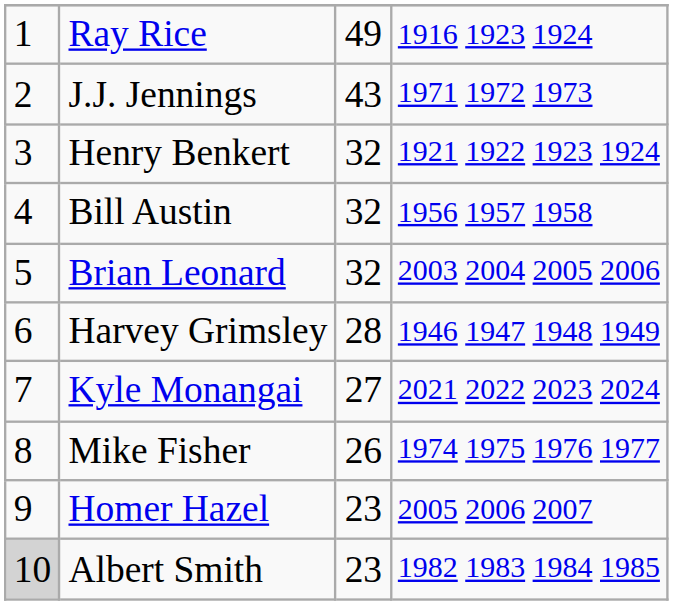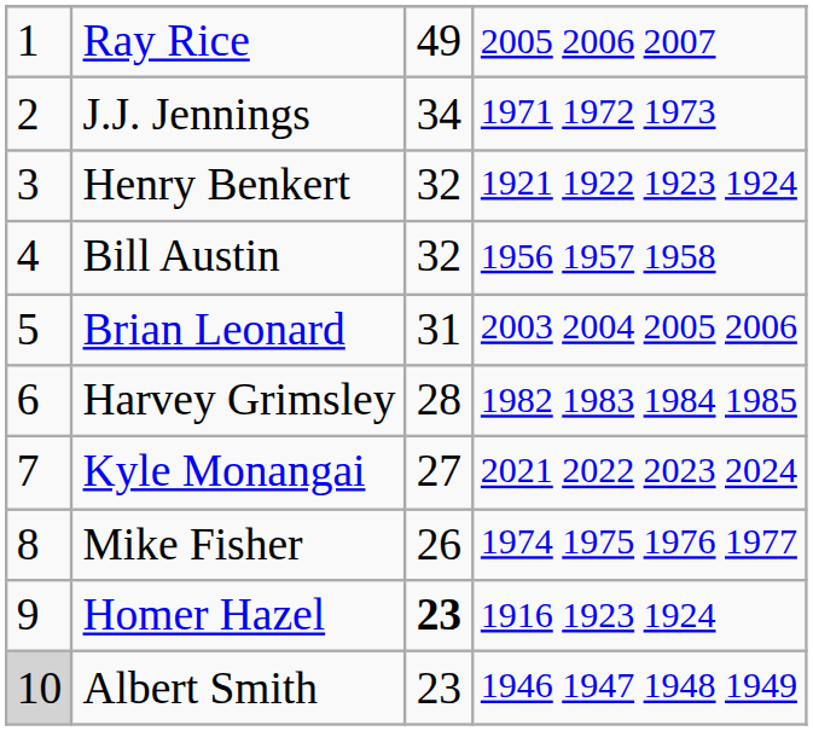 <table class="wikitable">
 <tr>
 </tr>
 <tr>
 <td>1</td>
 <td><a href='#'>Ray Rice</a></td>
 <td>49</td>
-<td style="font-size:80%;"><a href='#'>1916</a> <a href='#'>1923</a> <a href='#'>1924</a></td>
+<td style="font-size:80%;"><a href='#'>2005</a> <a href='#'>2006</a> <a href='#'>2007</a></td>
 </tr>
 <tr>
 <td>2</td>
 <td>J.J. Jennings</td>
-<td>43</td>
+<td>34</td>
 <td style="font-size:80%;"><a href='#'>1971</a> <a href='#'>1972</a> <a href='#'>1973</a></td>
 </tr>
 <tr>
 <td>3</td>
 <td>Henry Benkert</td>
 <td>32</td>
 <td style="font-size:80%;"><a href='#'>1921</a> <a href='#'>1922</a> <a href='#'>1923</a> <a href='#'>1924</a></td>
 </tr>
 <tr>
 <td>4</td>
 <td>Bill Austin</td>
 <td>32</td>
 <td style="font-size:80%;"><a href='#'>1956</a> <a href='#'>1957</a> <a href='#'>1958</a></td>
 </tr>
 <tr>
 <td>5</td>
 <td><a href='#'>Brian Leonard</a></td>
-<td>32</td>
+<td>31</td>
 <td style="font-size:80%;"><a href='#'>2003</a> <a href='#'>2004</a> <a href='#'>2005</a> <a href='#'>2006</a></td>
 </tr>
 <tr>
 <td>6</td>
 <td>Harvey Grimsley</td>
 <td>28</td>
-<td style="font-size:80%;"><a href='#'>1946</a> <a href='#'>1947</a> <a href='#'>1948</a> <a href='#'>1949</a></td>
+<td style="font-size:80%;"><a href='#'>1982</a> <a href='#'>1983</a> <a href='#'>1984</a> <a href='#'>1985</a></td>
 </tr>
 <tr>
 <td>7</td>
 <td><a href='#'>Kyle Monangai</a></td>
 <td>27</td>
 <td style="font-size:80%;"><a href='#'>2021</a> <a href='#'>2022</a> <a href='#'>2023</a> <a href='#'>2024</a></td>
 </tr>
 <tr>
 <td>8</td>
 <td>Mike Fisher</td>
 <td>26</td>
 <td style="font-size:80%;"><a href='#'>1974</a> <a href='#'>1975</a> <a href='#'>1976</a> <a href='#'>1977</a></td>
 </tr>
 <tr>
 <td>9</td>
 <td><a href='#'>Homer Hazel</a></td>
-<td>23</td>
-<td style="font-size:80%;"><a href='#'>2005</a> <a href='#'>2006</a> <a href='#'>2007</a></td>
+<td><strong>23</strong></td>
+<td style="font-size:80%;"><a href='#'>1916</a> <a href='#'>1923</a> <a href='#'>1924</a></td>
 </tr>
 <tr>
 <td style="background: lightgrey;">10</td>
 <td>Albert Smith</td>
 <td>23</td>
-<td style="font-size:80%;"><a href='#'>1982</a> <a href='#'>1983</a> <a href='#'>1984</a> <a href='#'>1985</a></td>
+<td style="font-size:80%;"><a href='#'>1946</a> <a href='#'>1947</a> <a href='#'>1948</a> <a href='#'>1949</a></td>
 </tr>
 </table>
